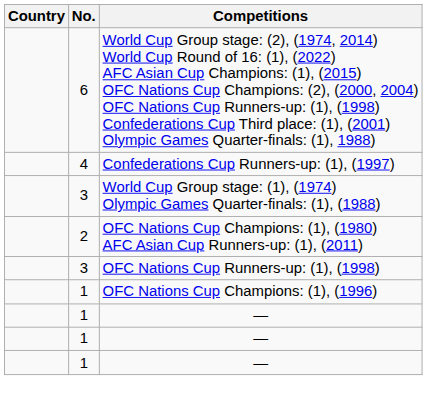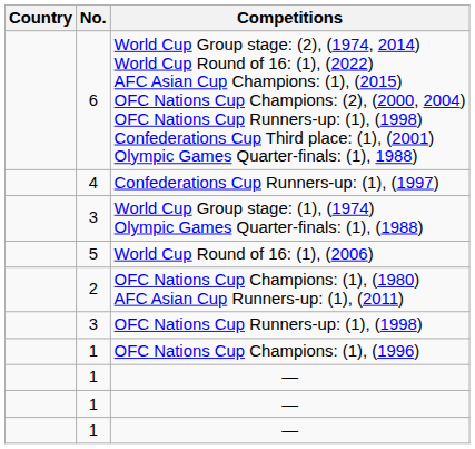 <table class="wikitable sortable" style="text-align:center;">
 <tr>
 <th>Country</th>
 <th>No.</th>
 <th>Competitions</th>
 </tr>
 <tr>
 <td style ="text-align: left;"></td>
 <td>6</td>
 <td style ="text-align: left;"><a href='#'>World Cup</a> Group stage: (2), (<a href='#'>1974</a>, <a href='#'>2014</a>) <br><a href='#'>World Cup</a> Round of 16: (1), (<a href='#'>2022</a>) <br> <a href='#'>AFC Asian Cup</a> Champions: (1), (<a href='#'>2015</a>) <br> <a href='#'>OFC Nations Cup</a> Champions: (2), (<a href='#'>2000</a>, <a href='#'>2004</a>) <br> <a href='#'>OFC Nations Cup</a> Runners-up: (1), (<a href='#'>1998</a>) <br> <a href='#'>Confederations Cup</a> Third place: (1), (<a href='#'>2001</a>) <br> <a href='#'>Olympic Games</a> Quarter-finals: (1), <a href='#'>1988</a>)</td>
 </tr>
 <tr>
 <td style ="text-align: left;"></td>
 <td>4</td>
 <td style ="text-align: left;"><a href='#'>Confederations Cup</a> Runners-up: (1), (<a href='#'>1997</a>)</td>
 </tr>
 <tr>
 <td style ="text-align: left;"></td>
 <td>3</td>
 <td style ="text-align: left;"><a href='#'>World Cup</a> Group stage: (1), (<a href='#'>1974</a>) <br> <a href='#'>Olympic Games</a> Quarter-finals: (1), (<a href='#'>1988</a>)</td>
+</tr>
+<tr>
+<td style ="text-align: left;"></td>
+<td>5</td>
+<td style ="text-align: left;"><a href='#'>World Cup</a> Round of 16: (1), (<a href='#'>2006</a>)</td>
 </tr>
 <tr>
 <td style ="text-align: left;"></td>
 <td>2</td>
 <td style ="text-align: left;"><a href='#'>OFC Nations Cup</a> Champions: (1), (<a href='#'>1980</a>) <br> <a href='#'>AFC Asian Cup</a> Runners-up: (1), (<a href='#'>2011</a>)</td>
 </tr>
 <tr>
 <td style ="text-align: left;"></td>
 <td>3</td>
 <td style ="text-align: left;"><a href='#'>OFC Nations Cup</a> Runners-up: (1), (<a href='#'>1998</a>)</td>
 </tr>
 <tr>
 <td style ="text-align: left;"></td>
 <td>1</td>
 <td style ="text-align: left;"><a href='#'>OFC Nations Cup</a> Champions: (1), (<a href='#'>1996</a>)</td>
 </tr>
 <tr>
 <td style ="text-align: left;"></td>
 <td>1</td>
 <td>—</td>
 </tr>
 <tr>
 <td style ="text-align: left;"></td>
 <td>1</td>
 <td>—</td>
 </tr>
 <tr>
 <td style ="text-align: left;"></td>
 <td>1</td>
 <td>—</td>
 </tr>
 </table>
